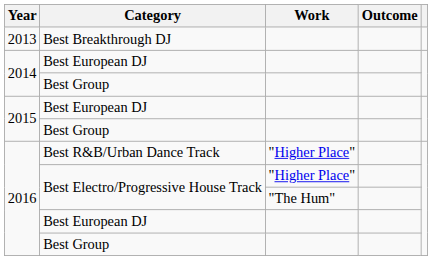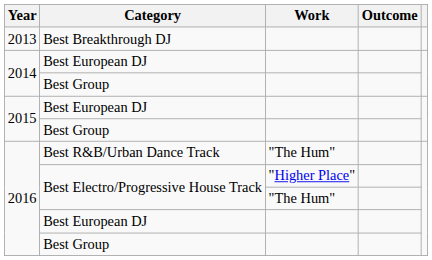 <table class="wikitable sortable">
 <tr>
 <th>Year</th>
 <th>Category</th>
 <th>Work</th>
 <th>Outcome</th>
 <th></th>
 </tr>
 <tr>
 <td>2013</td>
 <td>Best Breakthrough DJ</td>
 <td></td>
 <td></td>
 <td></td>
 </tr>
 <tr>
 <td rowspan="2">2014</td>
 <td>Best European DJ</td>
 <td></td>
 <td></td>
 <td rowspan="2"></td>
 </tr>
 <tr>
 <td>Best Group</td>
 <td></td>
 <td></td>
 </tr>
 <tr>
 <td rowspan="2">2015</td>
 <td>Best European DJ</td>
 <td></td>
 <td></td>
 <td rowspan="2"></td>
 </tr>
 <tr>
 <td>Best Group</td>
 <td></td>
 <td></td>
 </tr>
 <tr>
 <td rowspan="5">2016</td>
 <td>Best R&B/Urban Dance Track</td>
-<td>"<a href='#'>Higher Place</a>"</td>
+<td>"The Hum"</td>
 <td></td>
 <td rowspan="5"></td>
 </tr>
 <tr>
 <td rowspan="2">Best Electro/Progressive House Track</td>
 <td>"<a href='#'>Higher Place</a>"</td>
 <td></td>
 </tr>
 <tr>
 <td>"The Hum"</td>
 <td></td>
 </tr>
 <tr>
 <td>Best European DJ</td>
 <td></td>
 <td></td>
 </tr>
 <tr>
 <td>Best Group</td>
 <td></td>
 <td></td>
 </tr>
 </table>
